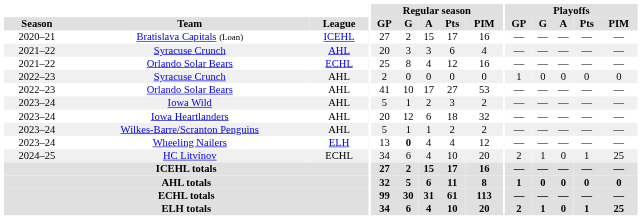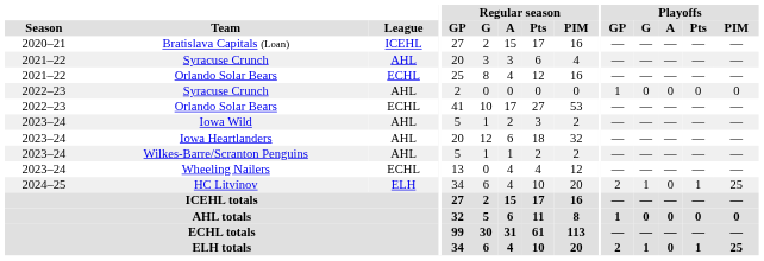 <table border="0" cellpadding="1" cellspacing="0" style="text-align:center; width:60em">
 <tr bgcolor="#e0e0e0">
 <th colspan="3" bgcolor="#ffffff"></th>
 <th rowspan="99" bgcolor="#ffffff"></th>
 <th colspan="5">Regular season</th>
 <th rowspan="99" bgcolor="#ffffff"></th>
 <th colspan="5">Playoffs</th>
 </tr>
 <tr bgcolor="#e0e0e0">
 <th>Season</th>
 <th>Team</th>
 <th>League</th>
 <th>GP</th>
 <th>G</th>
 <th>A</th>
 <th>Pts</th>
 <th>PIM</th>
 <th>GP</th>
 <th>G</th>
 <th>A</th>
 <th>Pts</th>
 <th>PIM</th>
 </tr>
 <tr>
 <td>2020–21</td>
 <td><a href='#'>Bratislava Capitals</a> <small>(Loan)</small></td>
 <td><a href='#'>ICEHL</a></td>
 <td>27</td>
 <td>2</td>
 <td>15</td>
 <td>17</td>
 <td>16</td>
 <td>—</td>
 <td>—</td>
 <td>—</td>
 <td>—</td>
 <td>—</td>
 </tr>
 <tr bgcolor="#f0f0f0">
 <td>2021–22</td>
 <td><a href='#'>Syracuse Crunch</a></td>
 <td><a href='#'>AHL</a></td>
 <td>20</td>
 <td>3</td>
 <td>3</td>
 <td>6</td>
 <td>4</td>
 <td>—</td>
 <td>—</td>
 <td>—</td>
 <td>—</td>
 <td>—</td>
 </tr>
 <tr>
 <td>2021–22</td>
 <td><a href='#'>Orlando Solar Bears</a></td>
 <td><a href='#'>ECHL</a></td>
 <td>25</td>
 <td>8</td>
 <td>4</td>
 <td>12</td>
 <td>16</td>
 <td>—</td>
 <td>—</td>
 <td>—</td>
 <td>—</td>
 <td>—</td>
 </tr>
 <tr bgcolor="#f0f0f0">
 <td>2022–23</td>
 <td><a href='#'>Syracuse Crunch</a></td>
 <td>AHL</td>
 <td>2</td>
 <td>0</td>
 <td>0</td>
 <td>0</td>
 <td>0</td>
 <td>1</td>
 <td>0</td>
 <td>0</td>
 <td>0</td>
 <td>0</td>
 </tr>
 <tr>
 <td>2022–23</td>
 <td><a href='#'>Orlando Solar Bears</a></td>
-<td>AHL</td>
+<td>ECHL</td>
 <td>41</td>
 <td>10</td>
 <td>17</td>
 <td>27</td>
 <td>53</td>
 <td>—</td>
 <td>—</td>
 <td>—</td>
 <td>—</td>
 <td>—</td>
 </tr>
 <tr bgcolor="#f0f0f0">
 <td>2023–24</td>
 <td><a href='#'>Iowa Wild</a></td>
 <td>AHL</td>
 <td>5</td>
 <td>1</td>
 <td>2</td>
 <td>3</td>
 <td>2</td>
 <td>—</td>
 <td>—</td>
 <td>—</td>
 <td>—</td>
 <td>—</td>
 </tr>
 <tr>
 <td>2023–24</td>
 <td><a href='#'>Iowa Heartlanders</a></td>
 <td>AHL</td>
 <td>20</td>
 <td>12</td>
 <td>6</td>
 <td>18</td>
 <td>32</td>
 <td>—</td>
 <td>—</td>
 <td>—</td>
 <td>—</td>
 <td>—</td>
 </tr>
 <tr bgcolor="#f0f0f0">
 <td>2023–24</td>
 <td><a href='#'>Wilkes-Barre/Scranton Penguins</a></td>
 <td>AHL</td>
 <td>5</td>
 <td>1</td>
 <td>1</td>
 <td>2</td>
 <td>2</td>
 <td>—</td>
 <td>—</td>
 <td>—</td>
 <td>—</td>
 <td>—</td>
 </tr>
 <tr>
 <td>2023–24</td>
 <td><a href='#'>Wheeling Nailers</a></td>
-<td><a href='#'>ELH</a></td>
+<td>ECHL</td>
 <td>13</td>
-<td><strong>0</strong></td>
+<td>0</td>
 <td>4</td>
 <td>4</td>
 <td>12</td>
 <td>—</td>
 <td>—</td>
 <td>—</td>
 <td>—</td>
 <td>—</td>
 </tr>
 <tr bgcolor="#f0f0f0">
 <td>2024–25</td>
 <td><a href='#'>HC Litvínov</a></td>
-<td>ECHL</td>
+<td><a href='#'>ELH</a></td>
 <td>34</td>
 <td>6</td>
 <td>4</td>
 <td>10</td>
 <td>20</td>
 <td>2</td>
 <td>1</td>
 <td>0</td>
 <td>1</td>
 <td>25</td>
 </tr>
 <tr>
 </tr>
 <tr bgcolor="#e0e0e0">
 <th colspan="3">ICEHL totals</th>
 <th>27</th>
 <th>2</th>
 <th>15</th>
 <th>17</th>
 <th>16</th>
 <th>—</th>
 <th>—</th>
 <th>—</th>
 <th>—</th>
 <th>—</th>
 </tr>
 <tr bgcolor="#e0e0e0">
 <th colspan="3">AHL totals</th>
 <th>32</th>
 <th>5</th>
 <th>6</th>
 <th>11</th>
 <th>8</th>
 <th>1</th>
 <th>0</th>
 <th>0</th>
 <th>0</th>
 <th>0</th>
 </tr>
 <tr bgcolor="#e0e0e0">
 <th colspan="3">ECHL totals</th>
 <th>99</th>
 <th>30</th>
 <th>31</th>
 <th>61</th>
 <th>113</th>
 <th>—</th>
 <th>—</th>
 <th>—</th>
 <th>—</th>
 <th>—</th>
 </tr>
 <tr bgcolor="#e0e0e0">
 <th colspan="3">ELH totals</th>
 <th>34</th>
 <th>6</th>
 <th>4</th>
 <th>10</th>
 <th>20</th>
 <th>2</th>
 <th>1</th>
 <th>0</th>
 <th>1</th>
 <th>25</th>
 </tr>
 </table>
